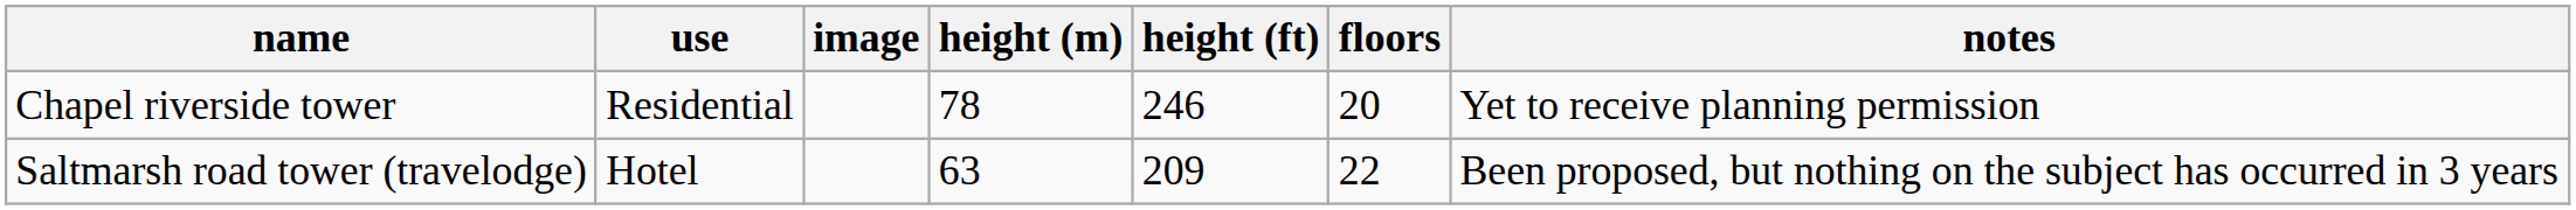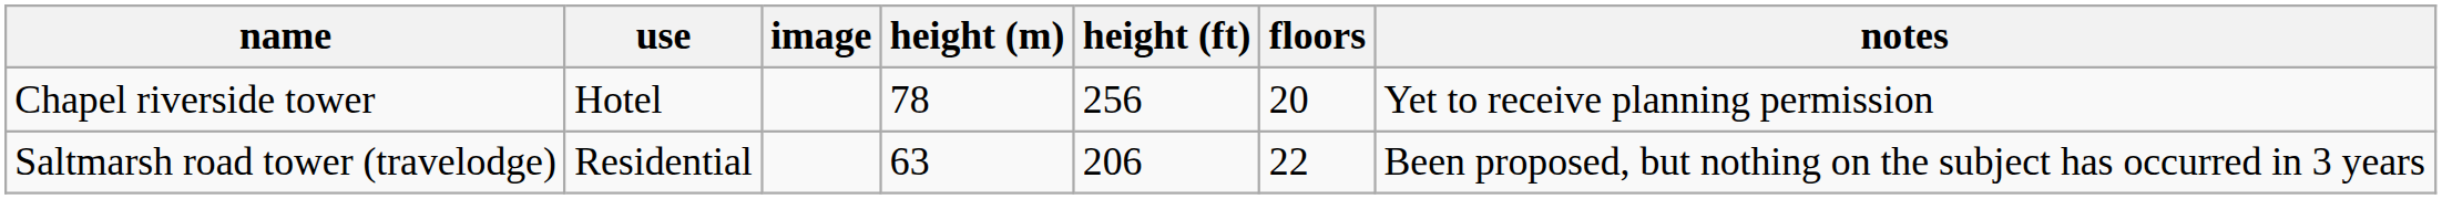 <table class="wikitable">
 <tr>
 <th>name</th>
 <th>use</th>
 <th>image</th>
 <th>height (m)</th>
 <th>height (ft)</th>
 <th>floors</th>
 <th>notes</th>
 </tr>
 <tr>
 <td>Chapel riverside tower</td>
-<td>Residential</td>
+<td>Hotel</td>
 <td></td>
 <td>78</td>
-<td>246</td>
+<td>256</td>
 <td>20</td>
 <td>Yet to receive planning permission</td>
 </tr>
 <tr>
 <td>Saltmarsh road tower (travelodge)</td>
-<td>Hotel</td>
+<td>Residential</td>
 <td></td>
 <td>63</td>
-<td>209</td>
+<td>206</td>
 <td>22</td>
 <td>Been proposed, but nothing on the subject has occurred in 3 years</td>
 </tr>
 </table>
